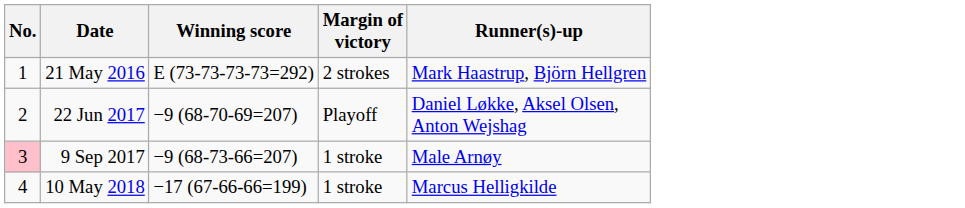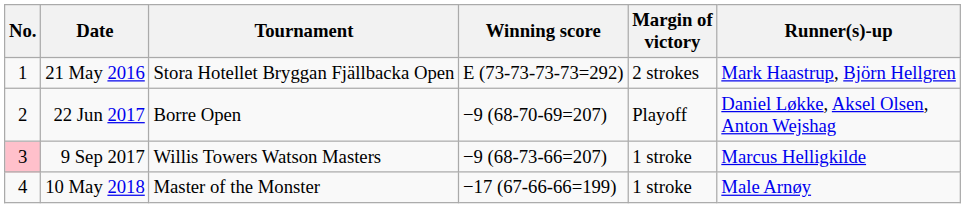 <table class="wikitable" style="font-size:95%;">
 <tr>
 <th>No.</th>
 <th>Date</th>
+<th>Tournament</th>
 <th>Winning score</th>
 <th>Margin of<br>victory</th>
 <th>Runner(s)-up</th>
 </tr>
 <tr>
 <td align=center>1</td>
 <td align=right>21 May <a href='#'>2016</a></td>
+<td>Stora Hotellet Bryggan Fjällbacka Open</td>
 <td>E (73-73-73-73=292)</td>
 <td>2 strokes</td>
 <td> <a href='#'>Mark Haastrup</a>,  <a href='#'>Björn Hellgren</a></td>
 </tr>
 <tr>
 <td align=center>2</td>
 <td align=right>22 Jun <a href='#'>2017</a></td>
+<td>Borre Open</td>
 <td>−9 (68-70-69=207)</td>
 <td>Playoff</td>
 <td> <a href='#'>Daniel Løkke</a>,  <a href='#'>Aksel Olsen</a>,<br> <a href='#'>Anton Wejshag</a></td>
 </tr>
 <tr>
 <td align=center style="background: pink;">3</td>
 <td align=right>9 Sep 2017</td>
+<td>Willis Towers Watson Masters</td>
 <td>−9 (68-73-66=207)</td>
 <td>1 stroke</td>
-<td> <a href='#'>Male Arnøy</a></td>
+<td> <a href='#'>Marcus Helligkilde</a></td>
 </tr>
 <tr>
 <td align=center>4</td>
 <td align=right>10 May <a href='#'>2018</a></td>
+<td>Master of the Monster</td>
 <td>−17 (67-66-66=199)</td>
 <td>1 stroke</td>
-<td> <a href='#'>Marcus Helligkilde</a></td>
+<td> <a href='#'>Male Arnøy</a></td>
 </tr>
 </table>
